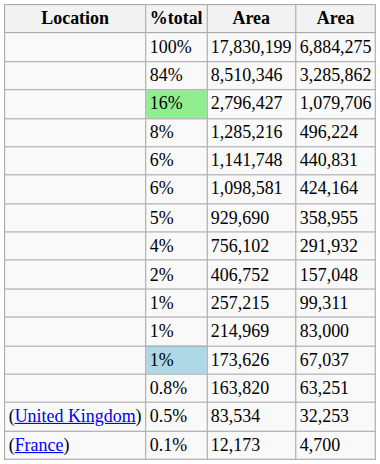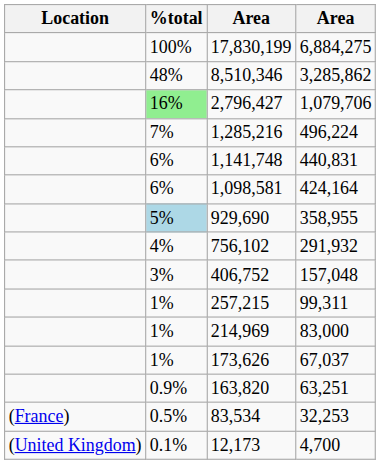 <table class="wikitable sortable sticky-header static-row-numbers sort-under col1left" >
 <tr>
 <th>Location</th>
 <th>%total</th>
 <th>Area</th>
 <th>Area</th>
 </tr>
 <tr class=static-row-numbers-norank>
 <td></td>
 <td>100%</td>
 <td>17,830,199</td>
 <td>6,884,275</td>
 </tr>
 <tr>
 <td></td>
-<td>84%</td>
+<td>48%</td>
 <td>8,510,346</td>
 <td>3,285,862</td>
 </tr>
 <tr>
 <td></td>
 <td style="background: lightgreen;">16%</td>
 <td>2,796,427</td>
 <td>1,079,706</td>
 </tr>
 <tr>
 <td></td>
-<td>8%</td>
+<td>7%</td>
 <td>1,285,216</td>
 <td>496,224</td>
 </tr>
 <tr>
 <td></td>
 <td>6%</td>
 <td>1,141,748</td>
 <td>440,831</td>
 </tr>
 <tr>
 <td></td>
 <td>6%</td>
 <td>1,098,581</td>
 <td>424,164</td>
 </tr>
 <tr>
 <td></td>
-<td>5%</td>
+<td style="background: lightblue;">5%</td>
 <td>929,690</td>
 <td>358,955</td>
 </tr>
 <tr>
 <td></td>
 <td>4%</td>
 <td>756,102</td>
 <td>291,932</td>
 </tr>
 <tr>
 <td></td>
-<td>2%</td>
+<td>3%</td>
 <td>406,752</td>
 <td>157,048</td>
 </tr>
 <tr>
 <td></td>
 <td>1%</td>
 <td>257,215</td>
 <td>99,311</td>
 </tr>
 <tr>
 <td></td>
 <td>1%</td>
 <td>214,969</td>
 <td>83,000</td>
 </tr>
 <tr>
 <td></td>
-<td style="background: lightblue;">1%</td>
+<td>1%</td>
 <td>173,626</td>
 <td>67,037</td>
 </tr>
 <tr>
 <td></td>
-<td>0.8%</td>
+<td>0.9%</td>
 <td>163,820</td>
 <td>63,251</td>
 </tr>
 <tr>
-<td> (<a href='#'>United Kingdom</a>)</td>
+<td> (<a href='#'>France</a>)</td>
 <td>0.5%</td>
 <td>83,534</td>
 <td>32,253</td>
 </tr>
 <tr>
-<td> (<a href='#'>France</a>)</td>
+<td> (<a href='#'>United Kingdom</a>)</td>
 <td>0.1%</td>
 <td>12,173</td>
 <td>4,700</td>
 </tr>
 </table>
